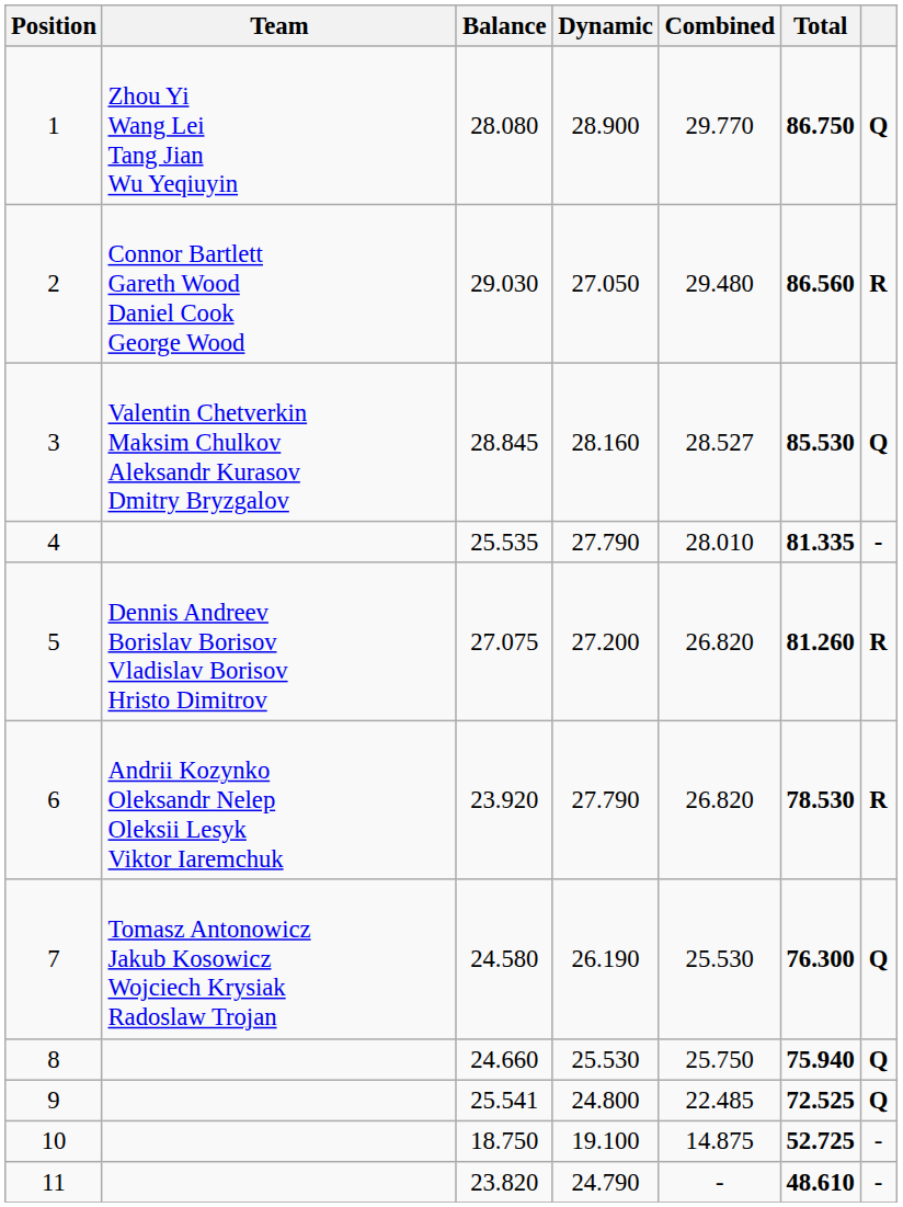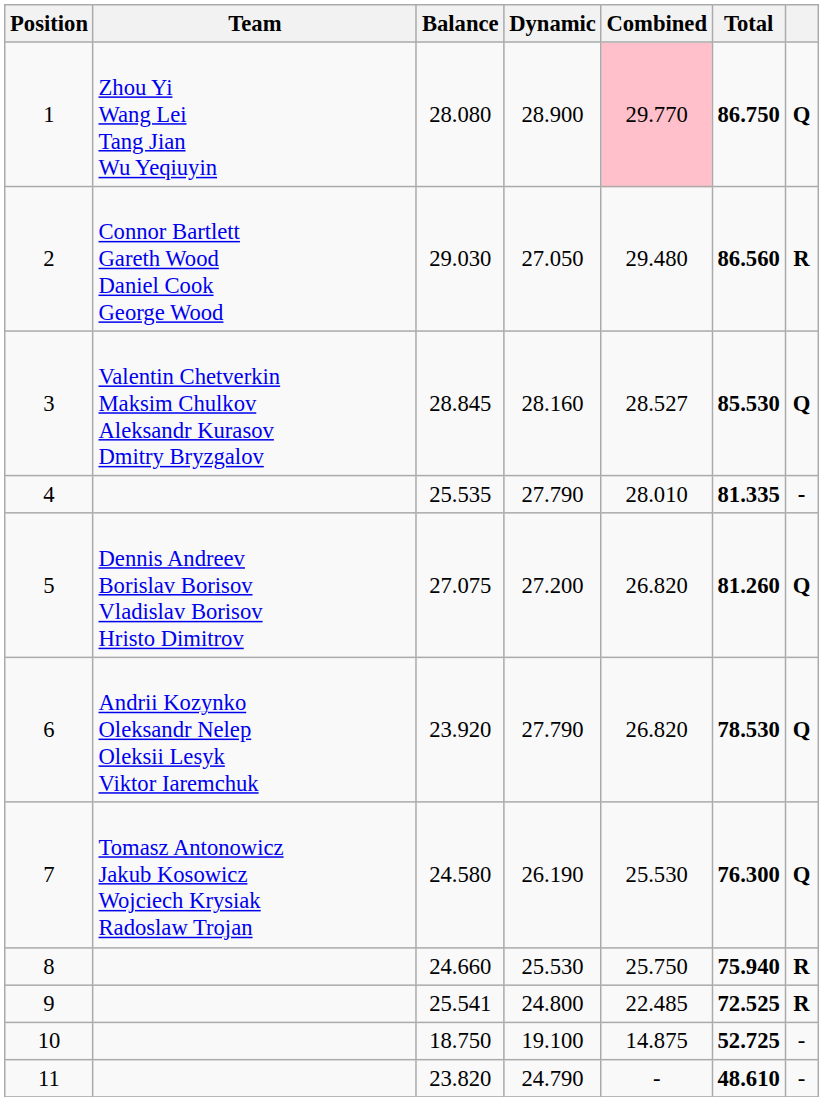 <table class="wikitable sortable" style="text-align:center; font-size:95%">
 <tr>
 <th scope=col>Position</th>
 <th scope="col" style="width:210px;">Team</th>
 <th scope=col>Balance</th>
 <th scope=col>Dynamic</th>
 <th scope=col>Combined</th>
 <th scope=col;>Total</th>
 <th scope="col" style="width:15px;"><small></small></th>
 </tr>
 <tr>
 <td scope=row style="text-align:center">1</td>
 <td style="text-align:left;"><br><a href='#'>Zhou Yi</a><br><a href='#'>Wang Lei</a><br><a href='#'>Tang Jian</a><br><a href='#'>Wu Yeqiuyin</a></td>
 <td>28.080</td>
 <td>28.900</td>
-<td>29.770</td>
+<td style="background: pink;">29.770</td>
 <td><strong>86.750</strong></td>
 <td><strong>Q</strong></td>
 </tr>
 <tr>
 <td scope=row style="text-align:center">2</td>
 <td style="text-align:left;"><br><a href='#'>Connor Bartlett</a><br><a href='#'>Gareth Wood</a><br><a href='#'>Daniel Cook</a><br><a href='#'>George Wood</a></td>
 <td>29.030</td>
 <td>27.050</td>
 <td>29.480</td>
 <td><strong>86.560</strong></td>
 <td><strong>R</strong></td>
 </tr>
 <tr>
 <td scope=row style="text-align:center">3</td>
 <td style="text-align:left;"><br><a href='#'>Valentin Chetverkin</a><br><a href='#'>Maksim Chulkov</a><br><a href='#'>Aleksandr Kurasov</a><br><a href='#'>Dmitry Bryzgalov</a></td>
 <td>28.845</td>
 <td>28.160</td>
 <td>28.527</td>
 <td><strong>85.530</strong></td>
 <td><strong>Q</strong></td>
 </tr>
 <tr>
 <td scope=row style="text-align:center">4</td>
 <td style="text-align:left;"><br></td>
 <td>25.535</td>
 <td>27.790</td>
 <td>28.010</td>
 <td><strong>81.335</strong></td>
 <td><strong>-</strong></td>
 </tr>
 <tr>
 <td scope=row style="text-align:center">5</td>
 <td style="text-align:left;"><br><a href='#'>Dennis Andreev</a><br><a href='#'>Borislav Borisov</a><br><a href='#'>Vladislav Borisov</a><br><a href='#'>Hristo Dimitrov</a></td>
 <td>27.075</td>
 <td>27.200</td>
 <td>26.820</td>
 <td><strong>81.260</strong></td>
-<td><strong>R</strong></td>
+<td><strong>Q</strong></td>
 </tr>
 <tr>
 <td scope=row style="text-align:center">6</td>
 <td style="text-align:left;"><br><a href='#'>Andrii Kozynko</a><br><a href='#'>Oleksandr Nelep</a><br><a href='#'>Oleksii Lesyk</a><br><a href='#'>Viktor Iaremchuk</a></td>
 <td>23.920</td>
 <td>27.790</td>
 <td>26.820</td>
 <td><strong>78.530</strong></td>
-<td><strong>R</strong></td>
+<td><strong>Q</strong></td>
 </tr>
 <tr>
 <td scope=row style="text-align:center">7</td>
 <td style="text-align:left;"><br><a href='#'>Tomasz Antonowicz</a><br><a href='#'>Jakub Kosowicz</a><br><a href='#'>Wojciech Krysiak</a><br><a href='#'>Radoslaw Trojan</a></td>
 <td>24.580</td>
 <td>26.190</td>
 <td>25.530</td>
 <td><strong>76.300</strong></td>
 <td><strong>Q</strong></td>
 </tr>
 <tr>
 <td scope=row style="text-align:center">8</td>
 <td style="text-align:left;"><br></td>
 <td>24.660</td>
 <td>25.530</td>
 <td>25.750</td>
 <td><strong>75.940</strong></td>
-<td><strong>Q</strong></td>
+<td><strong>R</strong></td>
 </tr>
 <tr>
 <td scope=row style="text-align:center">9</td>
 <td style="text-align:left;"><br></td>
 <td>25.541</td>
 <td>24.800</td>
 <td>22.485</td>
 <td><strong>72.525</strong></td>
-<td><strong>Q</strong></td>
+<td><strong>R</strong></td>
 </tr>
 <tr>
 <td scope=row style="text-align:center">10</td>
 <td style="text-align:left;"><br></td>
 <td>18.750</td>
 <td>19.100</td>
 <td>14.875</td>
 <td><strong>52.725</strong></td>
 <td>-</td>
 </tr>
 <tr>
 <td scope=row style="text-align:center">11</td>
 <td style="text-align:left;"><br></td>
 <td>23.820</td>
 <td>24.790</td>
 <td>-</td>
 <td><strong>48.610</strong></td>
 <td>-</td>
 </tr>
 </table>
